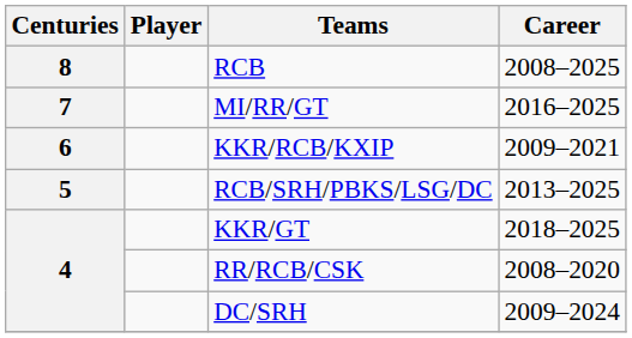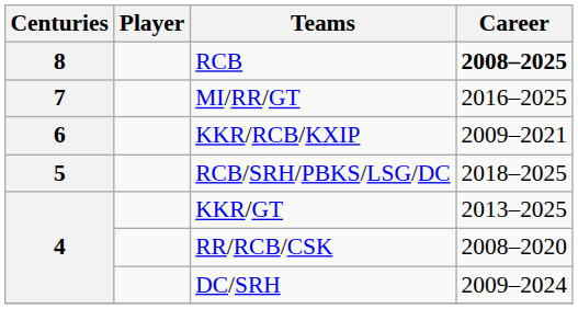 <table class="wikitable sortable">
 <tr>
 <th>Centuries</th>
 <th>Player</th>
 <th>Teams</th>
 <th>Career</th>
 </tr>
 <tr>
 <th>8</th>
 <td></td>
 <td><a href='#'>RCB</a></td>
-<td>2008–2025</td>
+<td><strong>2008–2025</strong></td>
 </tr>
 <tr>
 <th>7</th>
 <td></td>
 <td><a href='#'>MI</a>/<a href='#'>RR</a>/<a href='#'>GT</a></td>
 <td>2016–2025</td>
 </tr>
 <tr>
 <th>6</th>
 <td></td>
 <td><a href='#'>KKR</a>/<a href='#'>RCB</a>/<a href='#'>KXIP</a></td>
 <td>2009–2021</td>
 </tr>
 <tr>
 <th>5</th>
 <td></td>
 <td><a href='#'>RCB</a>/<a href='#'>SRH</a>/<a href='#'>PBKS</a>/<a href='#'>LSG</a>/<a href='#'>DC</a></td>
-<td>2013–2025</td>
+<td>2018–2025</td>
 </tr>
 <tr>
 <th rowspan=3>4</th>
 <td></td>
 <td><a href='#'>KKR</a>/<a href='#'>GT</a></td>
-<td>2018–2025</td>
+<td>2013–2025</td>
 </tr>
 <tr>
 <td></td>
 <td><a href='#'>RR</a>/<a href='#'>RCB</a>/<a href='#'>CSK</a></td>
 <td>2008–2020</td>
 </tr>
 <tr>
 <td></td>
 <td><a href='#'>DC</a>/<a href='#'>SRH</a></td>
 <td>2009–2024</td>
 </tr>
 <tr>
 </tr>
 </table>
